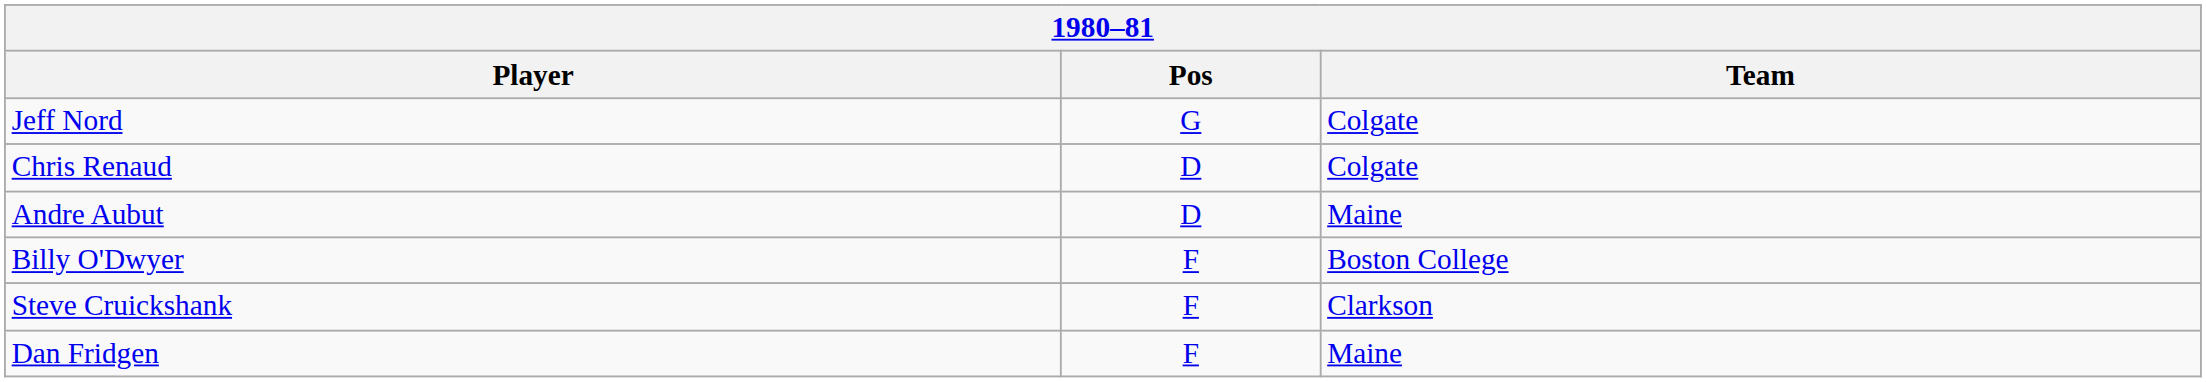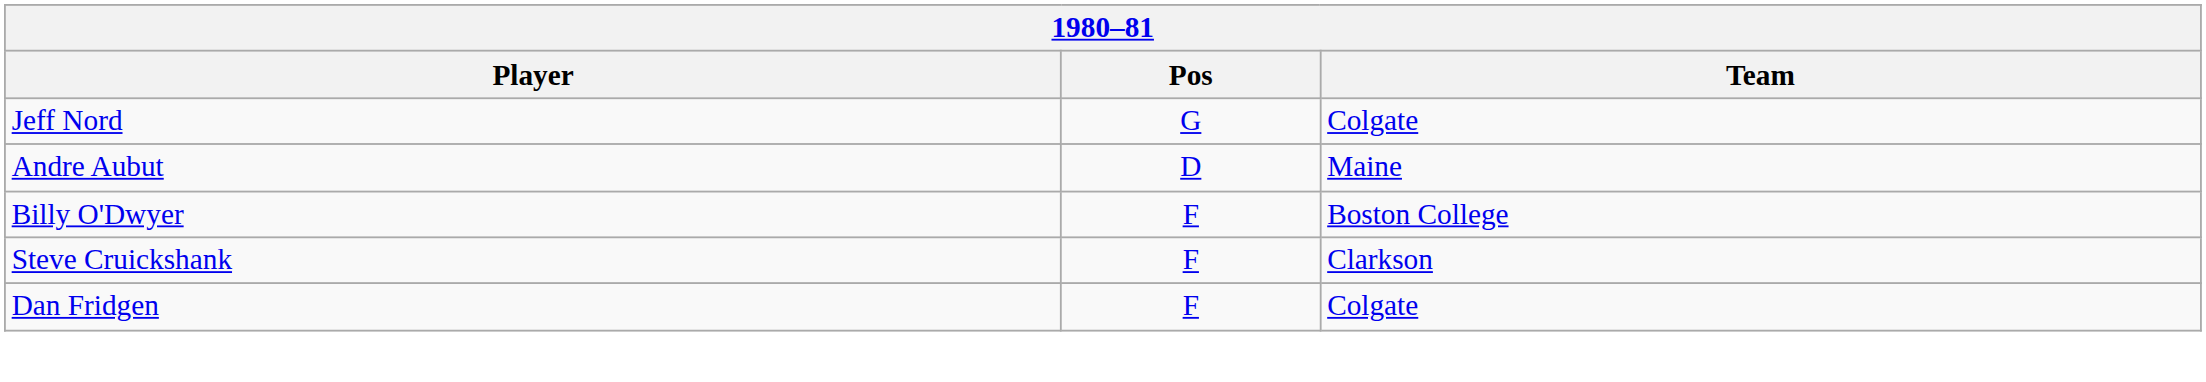 <table class="wikitable" width=95%>
 <tr>
 <th colspan=3><a href='#'>1980–81</a></th>
 </tr>
 <tr>
 <th>Player</th>
 <th>Pos</th>
 <th>Team</th>
 </tr>
 <tr>
 <td><a href='#'>Jeff Nord</a></td>
 <td align=center><a href='#'>G</a></td>
-<td><a href='#'>Colgate</a></td>
-</tr>
-<tr>
-<td><a href='#'>Chris Renaud</a></td>
-<td align=center><a href='#'>D</a></td>
 <td><a href='#'>Colgate</a></td>
 </tr>
 <tr>
 <td><a href='#'>Andre Aubut</a></td>
 <td align=center><a href='#'>D</a></td>
 <td><a href='#'>Maine</a></td>
 </tr>
 <tr>
 <td><a href='#'>Billy O'Dwyer</a></td>
 <td align=center><a href='#'>F</a></td>
 <td><a href='#'>Boston College</a></td>
 </tr>
 <tr>
 <td><a href='#'>Steve Cruickshank</a></td>
 <td align=center><a href='#'>F</a></td>
 <td><a href='#'>Clarkson</a></td>
 </tr>
 <tr>
 <td><a href='#'>Dan Fridgen</a></td>
 <td align=center><a href='#'>F</a></td>
-<td><a href='#'>Maine</a></td>
+<td><a href='#'>Colgate</a></td>
 </tr>
 </table>
